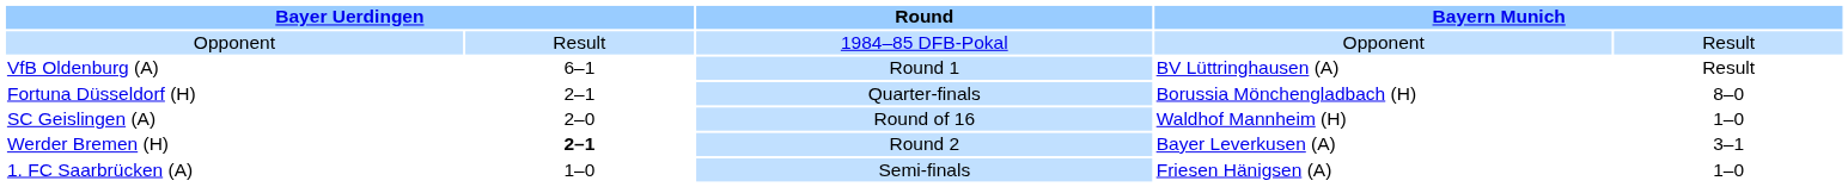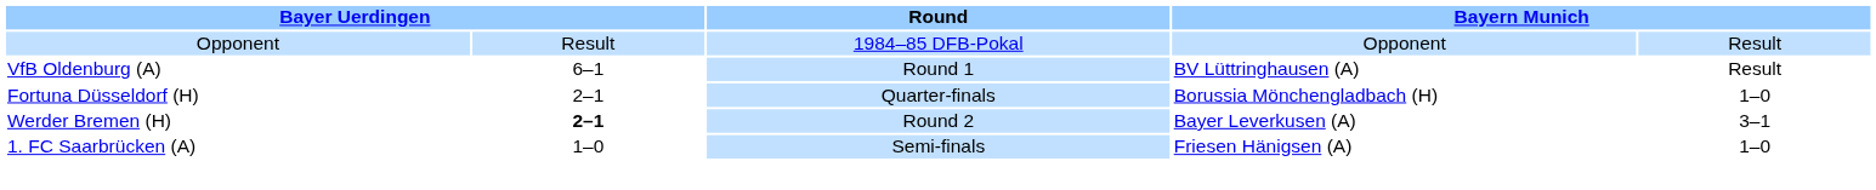 <table style="width:80%; text-align:center;">
 <tr style="vertical-align:top; background:#99CCFF;">
 <th colspan="2"><a href='#'>Bayer Uerdingen</a></th>
 <th style="width:20%">Round</th>
 <th colspan="2"><a href='#'>Bayern Munich</a></th>
 </tr>
 <tr style="vertical-align:top; background:#C1E0FF;">
 <td style="width:20%">Opponent</td>
 <td style="width:10%">Result</td>
 <td><a href='#'>1984–85 DFB-Pokal</a></td>
 <td style="width:20%">Opponent</td>
 <td style="width:10%">Result</td>
 </tr>
 <tr>
 <td align="left"><a href='#'>VfB Oldenburg</a> (A)</td>
 <td>6–1</td>
 <td style="background:#C1E0FF;">Round 1</td>
 <td align="left"><a href='#'>BV Lüttringhausen</a> (A)</td>
 <td style="width:10%">Result</td>
 </tr>
 <tr>
 <td align="left"><a href='#'>Fortuna Düsseldorf</a> (H)</td>
 <td>2–1</td>
 <td style="background:#C1E0FF;">Quarter-finals</td>
 <td align="left"><a href='#'>Borussia Mönchengladbach</a> (H)</td>
-<td>8–0</td>
-</tr>
-<tr>
-<td align="left"><a href='#'>SC Geislingen</a> (A)</td>
-<td>2–0</td>
-<td style="background:#C1E0FF;">Round of 16</td>
-<td align="left"><a href='#'>Waldhof Mannheim</a> (H)</td>
-<td>1–0</td>
+<td>1–0 </td>
 </tr>
 <tr>
 <td align="left"><a href='#'>Werder Bremen</a> (H)</td>
 <td><strong>2–1</strong></td>
 <td style="background:#C1E0FF;">Round 2</td>
 <td align="left"><a href='#'>Bayer Leverkusen</a> (A)</td>
 <td>3–1</td>
 </tr>
 <tr>
 <td align="left"><a href='#'>1. FC Saarbrücken</a> (A)</td>
 <td>1–0</td>
 <td style="background:#C1E0FF;">Semi-finals</td>
 <td align="left"><a href='#'>Friesen Hänigsen</a> (A)</td>
 <td>1–0 </td>
 </tr>
 </table>
